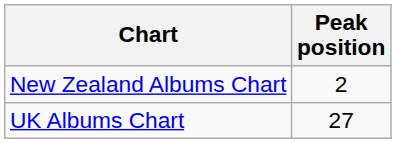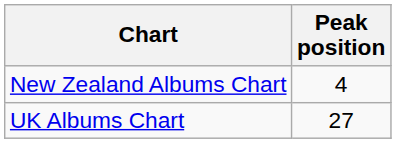 <table class="wikitable" style="text-align:center;">
 <tr>
 <th>Chart</th>
 <th>Peak<br>position</th>
 </tr>
 <tr>
 <td align="left"><a href='#'>New Zealand Albums Chart</a></td>
-<td style="text-align:center;">2</td>
+<td style="text-align:center;">4</td>
 </tr>
 <tr>
 <td align="left"><a href='#'>UK Albums Chart</a></td>
 <td style="text-align:center;">27</td>
 </tr>
 </table>
